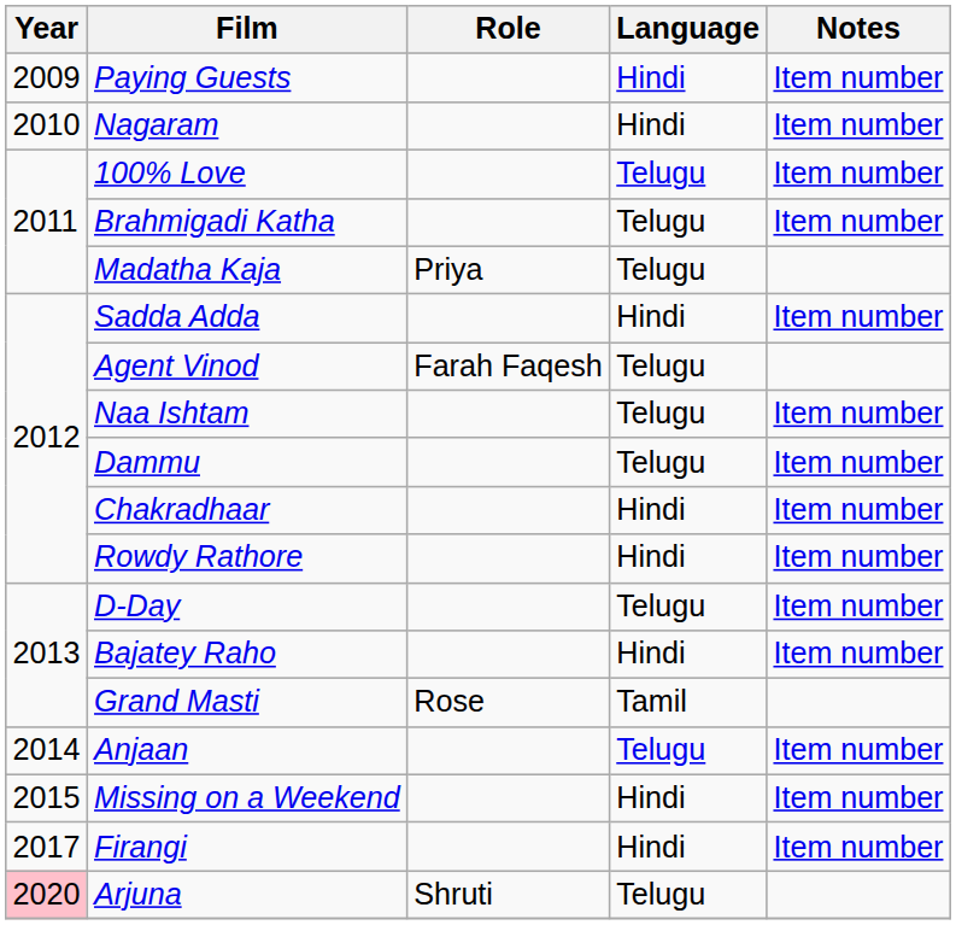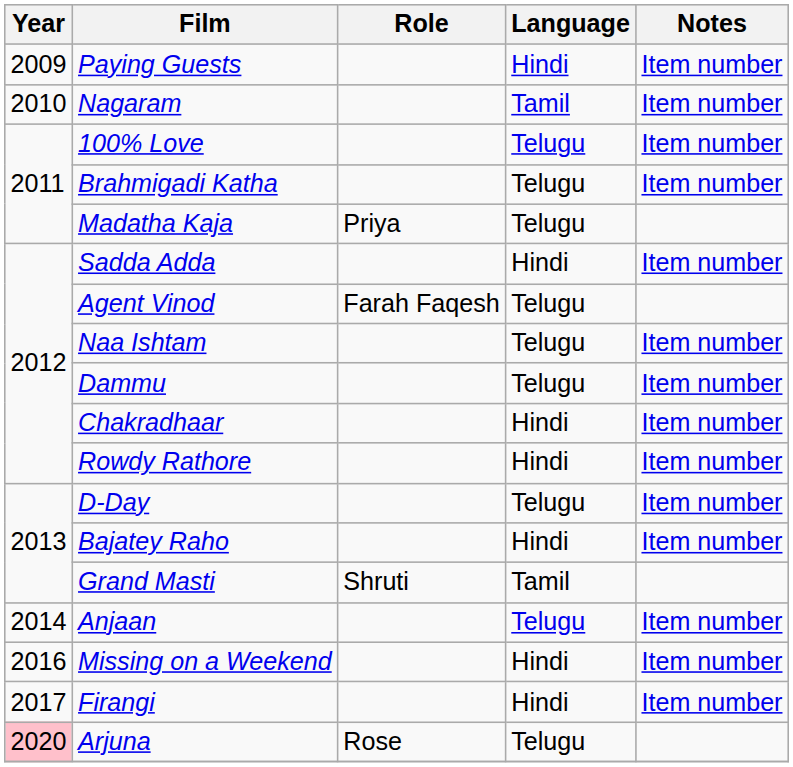 <table class="wikitable sortable">
 <tr>
 <th>Year</th>
 <th>Film</th>
 <th>Role</th>
 <th>Language</th>
 <th class="unsortable">Notes</th>
 </tr>
 <tr>
 <td>2009</td>
 <td><em><a href='#'>Paying Guests</a></em></td>
 <td></td>
 <td><a href='#'>Hindi</a></td>
 <td><a href='#'>Item number</a></td>
 </tr>
 <tr>
 <td>2010</td>
 <td><em><a href='#'>Nagaram</a></em></td>
 <td></td>
-<td>Hindi</td>
+<td><a href='#'>Tamil</a></td>
 <td><a href='#'>Item number</a></td>
 </tr>
 <tr>
 <td rowspan="3">2011</td>
 <td><em><a href='#'>100% Love</a></em></td>
 <td></td>
 <td><a href='#'>Telugu</a></td>
 <td><a href='#'>Item number</a></td>
 </tr>
 <tr>
 <td><em><a href='#'>Brahmigadi Katha</a></em></td>
 <td></td>
 <td>Telugu</td>
 <td><a href='#'>Item number</a></td>
 </tr>
 <tr>
 <td><em><a href='#'>Madatha Kaja</a></em></td>
 <td>Priya</td>
 <td>Telugu</td>
 <td></td>
 </tr>
 <tr>
 <td rowspan="6">2012</td>
 <td><em><a href='#'>Sadda Adda</a></em></td>
 <td></td>
 <td>Hindi</td>
 <td><a href='#'>Item number</a></td>
 </tr>
 <tr>
 <td><em><a href='#'>Agent Vinod</a></em></td>
 <td>Farah Faqesh</td>
 <td>Telugu</td>
 <td></td>
 </tr>
 <tr>
 <td><em><a href='#'>Naa Ishtam</a></em></td>
 <td></td>
 <td>Telugu</td>
 <td><a href='#'>Item number</a></td>
 </tr>
 <tr>
 <td><em><a href='#'>Dammu</a></em></td>
 <td></td>
 <td>Telugu</td>
 <td><a href='#'>Item number</a></td>
 </tr>
 <tr>
 <td><em><a href='#'>Chakradhaar</a></em></td>
 <td></td>
 <td>Hindi</td>
 <td><a href='#'>Item number</a></td>
 </tr>
 <tr>
 <td><em><a href='#'>Rowdy Rathore</a></em></td>
 <td></td>
 <td>Hindi</td>
 <td><a href='#'>Item number</a></td>
 </tr>
 <tr>
 <td rowspan="3">2013</td>
 <td><em><a href='#'>D-Day</a></em></td>
 <td></td>
 <td>Telugu</td>
 <td><a href='#'>Item number</a></td>
 </tr>
 <tr>
 <td><em><a href='#'>Bajatey Raho</a></em></td>
 <td></td>
 <td>Hindi</td>
 <td><a href='#'>Item number</a></td>
 </tr>
 <tr>
 <td><em><a href='#'>Grand Masti</a></em></td>
-<td>Rose</td>
+<td>Shruti</td>
 <td>Tamil</td>
 <td></td>
 </tr>
 <tr>
 <td>2014</td>
 <td><a href='#'><em>Anjaan</em></a></td>
 <td></td>
 <td><a href='#'>Telugu</a></td>
 <td><a href='#'>Item number</a></td>
 </tr>
 <tr>
-<td>2015</td>
+<td>2016</td>
 <td><em><a href='#'>Missing on a Weekend</a></em></td>
 <td></td>
 <td>Hindi</td>
 <td><a href='#'>Item number</a></td>
 </tr>
 <tr>
 <td>2017</td>
 <td><em><a href='#'>Firangi</a></em></td>
 <td></td>
 <td>Hindi</td>
 <td><a href='#'>Item number</a></td>
 </tr>
 <tr>
 <td style="background: pink;">2020</td>
 <td><em><a href='#'>Arjuna</a></em></td>
-<td>Shruti</td>
+<td>Rose</td>
 <td>Telugu</td>
 <td></td>
 </tr>
 <tr>
 </tr>
 </table>
